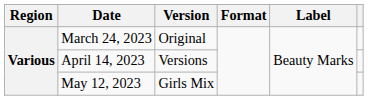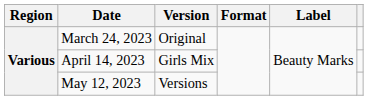 <table class="wikitable plainrowheaders">
 <tr>
 <th scope="col">Region</th>
 <th scope="col">Date</th>
 <th scope="col">Version</th>
 <th scope="col">Format</th>
 <th scope="col">Label</th>
 <th scope="col"></th>
 </tr>
 <tr>
 <th scope="row" rowspan="3">Various</th>
 <td>March 24, 2023</td>
 <td>Original</td>
 <td rowspan="3"></td>
 <td rowspan="3">Beauty Marks</td>
 <td align="center"></td>
 </tr>
 <tr>
 <td>April 14, 2023</td>
-<td>Versions</td>
+<td>Girls Mix</td>
 <td align="center"></td>
 </tr>
 <tr>
 <td>May 12, 2023</td>
-<td>Girls Mix</td>
+<td>Versions</td>
 <td align="center"></td>
 </tr>
 </table>
